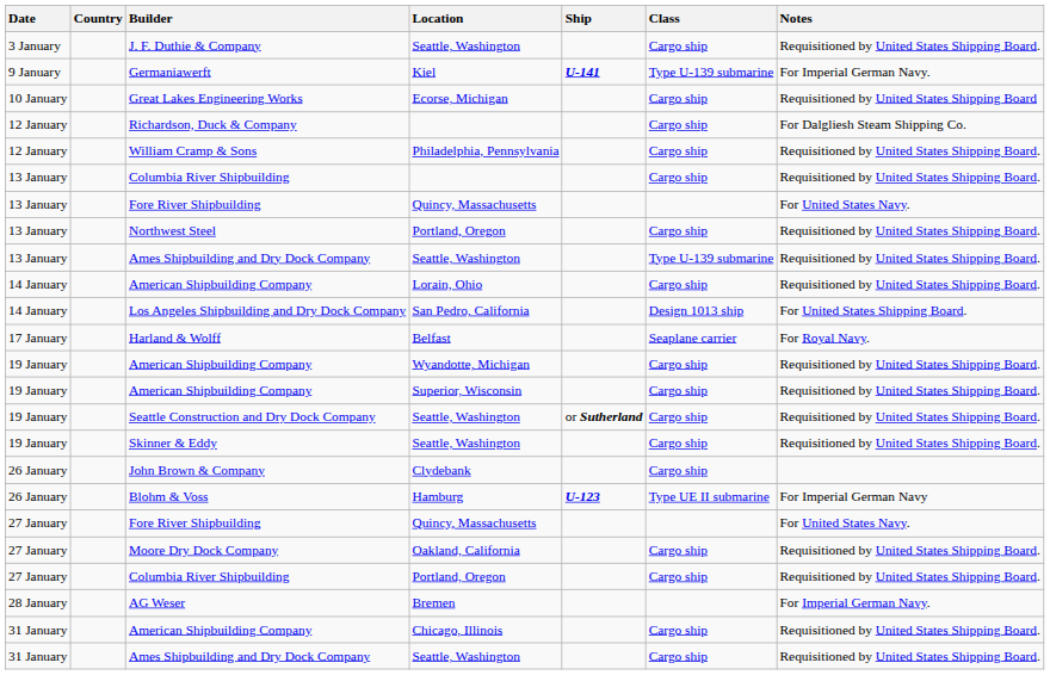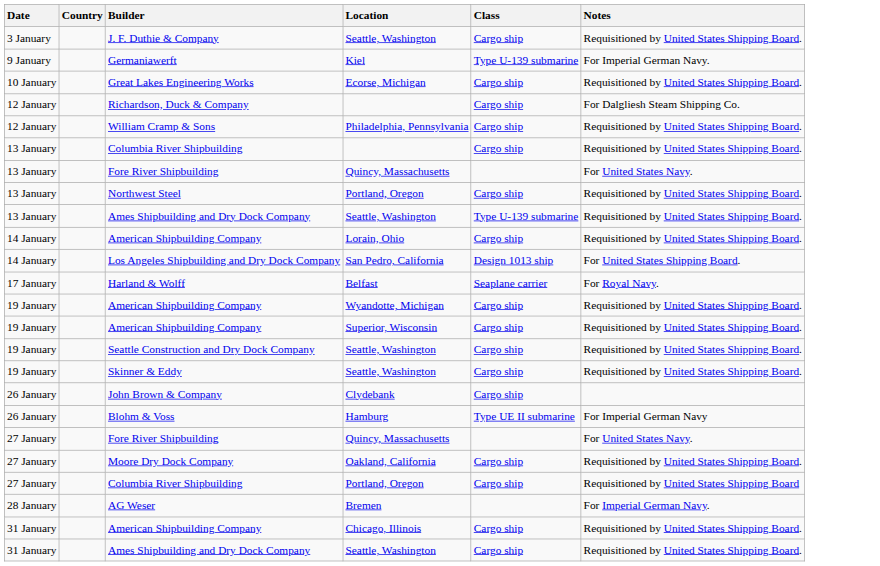 <table class="wikitable sortable" style="font-size:1.00em; line-height:1.5em;">
 <tr>
 <th style="text-align: left;">Date</th>
 <th style="text-align: left;">Country</th>
 <th style="text-align: left;">Builder</th>
 <th style="text-align: left;">Location</th>
-<th style="text-align: left;">Ship</th>
 <th style="text-align: left;">Class</th>
 <th style="text-align: left;">Notes</th>
 </tr>
 <tr>
 <td>3 January</td>
 <td></td>
 <td><a href='#'>J. F. Duthie & Company</a></td>
 <td><a href='#'>Seattle, Washington</a></td>
-<td><strong></strong></td>
 <td><a href='#'>Cargo ship</a></td>
 <td>Requisitioned by <a href='#'>United States Shipping Board</a>.</td>
 </tr>
 <tr>
 <td>9 January</td>
 <td></td>
 <td><a href='#'>Germaniawerft</a></td>
 <td><a href='#'>Kiel</a></td>
-<td><strong><a href='#'><em>U-141</em></a></strong></td>
 <td><a href='#'>Type U-139 submarine</a></td>
 <td>For Imperial German Navy.</td>
 </tr>
 <tr>
 <td>10 January</td>
 <td></td>
 <td><a href='#'>Great Lakes Engineering Works</a></td>
 <td><a href='#'>Ecorse, Michigan</a></td>
-<td><strong></strong></td>
 <td><a href='#'>Cargo ship</a></td>
-<td>Requisitioned by <a href='#'>United States Shipping Board</a></td>
+<td>Requisitioned by <a href='#'>United States Shipping Board</a>.</td>
 </tr>
 <tr>
 <td>12 January</td>
 <td></td>
 <td><a href='#'>Richardson, Duck & Company</a></td>
 <td></td>
-<td><strong></strong></td>
 <td><a href='#'>Cargo ship</a></td>
 <td>For Dalgliesh Steam Shipping Co.</td>
 </tr>
 <tr>
 <td>12 January</td>
 <td></td>
 <td><a href='#'>William Cramp & Sons</a></td>
 <td><a href='#'>Philadelphia, Pennsylvania</a></td>
-<td><strong></strong></td>
 <td><a href='#'>Cargo ship</a></td>
 <td>Requisitioned by <a href='#'>United States Shipping Board</a>.</td>
 </tr>
 <tr>
 <td>13 January</td>
 <td></td>
 <td><a href='#'>Columbia River Shipbuilding</a></td>
 <td></td>
-<td><strong></strong></td>
 <td><a href='#'>Cargo ship</a></td>
 <td>Requisitioned by <a href='#'>United States Shipping Board</a>.</td>
 </tr>
 <tr>
 <td>13 January</td>
 <td></td>
 <td><a href='#'>Fore River Shipbuilding</a></td>
 <td><a href='#'>Quincy, Massachusetts</a></td>
-<td><strong></strong></td>
 <td></td>
 <td>For <a href='#'>United States Navy</a>.</td>
 </tr>
 <tr>
 <td>13 January</td>
 <td></td>
 <td><a href='#'>Northwest Steel</a></td>
 <td><a href='#'>Portland, Oregon</a></td>
-<td><strong></strong></td>
 <td><a href='#'>Cargo ship</a></td>
 <td>Requisitioned by <a href='#'>United States Shipping Board</a>.</td>
 </tr>
 <tr>
 <td>13 January</td>
 <td></td>
 <td><a href='#'>Ames Shipbuilding and Dry Dock Company</a></td>
 <td><a href='#'>Seattle, Washington</a></td>
-<td><strong></strong></td>
 <td><a href='#'>Type U-139 submarine</a></td>
 <td>Requisitioned by <a href='#'>United States Shipping Board</a>.</td>
 </tr>
 <tr>
 <td>14 January</td>
 <td></td>
 <td><a href='#'>American Shipbuilding Company</a></td>
 <td><a href='#'>Lorain, Ohio</a></td>
-<td><strong></strong></td>
 <td><a href='#'>Cargo ship</a></td>
 <td>Requisitioned by <a href='#'>United States Shipping Board</a>.</td>
 </tr>
 <tr>
 <td>14 January</td>
 <td></td>
 <td><a href='#'>Los Angeles Shipbuilding and Dry Dock Company</a></td>
 <td><a href='#'>San Pedro, California</a></td>
-<td><strong></strong></td>
 <td><a href='#'>Design 1013 ship</a></td>
 <td>For <a href='#'>United States Shipping Board</a>.</td>
 </tr>
 <tr ---->
 <td>17 January</td>
 <td></td>
 <td><a href='#'>Harland & Wolff</a></td>
 <td><a href='#'>Belfast</a></td>
-<td><strong></strong></td>
 <td><a href='#'>Seaplane carrier</a></td>
 <td>For <a href='#'>Royal Navy</a>.</td>
 </tr>
 <tr>
 <td>19 January</td>
 <td></td>
 <td><a href='#'>American Shipbuilding Company</a></td>
 <td><a href='#'>Wyandotte, Michigan</a></td>
-<td><strong></strong></td>
 <td><a href='#'>Cargo ship</a></td>
 <td>Requisitioned by <a href='#'>United States Shipping Board</a>.</td>
 </tr>
 <tr>
 <td>19 January</td>
 <td></td>
 <td><a href='#'>American Shipbuilding Company</a></td>
 <td><a href='#'>Superior, Wisconsin</a></td>
-<td><strong></strong></td>
 <td><a href='#'>Cargo ship</a></td>
 <td>Requisitioned by <a href='#'>United States Shipping Board</a>.</td>
 </tr>
 <tr>
 <td>19 January</td>
 <td></td>
 <td><a href='#'>Seattle Construction and Dry Dock Company</a></td>
 <td><a href='#'>Seattle, Washington</a></td>
-<td><strong></strong> or <strong><em>Sutherland</em></strong></td>
 <td><a href='#'>Cargo ship</a></td>
 <td>Requisitioned by <a href='#'>United States Shipping Board</a>.</td>
 </tr>
 <tr>
 <td>19 January</td>
 <td></td>
 <td><a href='#'>Skinner & Eddy</a></td>
 <td><a href='#'>Seattle, Washington</a></td>
-<td><strong></strong></td>
 <td><a href='#'>Cargo ship</a></td>
 <td>Requisitioned by <a href='#'>United States Shipping Board</a>.</td>
 </tr>
 <tr>
 <td>26 January</td>
 <td></td>
 <td><a href='#'>John Brown & Company</a></td>
 <td><a href='#'>Clydebank</a></td>
-<td><strong></strong></td>
 <td><a href='#'>Cargo ship</a></td>
 <td></td>
 </tr>
 <tr>
 <td>26 January</td>
 <td></td>
 <td><a href='#'>Blohm & Voss</a></td>
 <td><a href='#'>Hamburg</a></td>
-<td><strong><a href='#'><em>U-123</em></a></strong></td>
 <td><a href='#'>Type UE II submarine</a></td>
 <td>For Imperial German Navy</td>
 </tr>
 <tr>
 <td>27 January</td>
 <td></td>
 <td><a href='#'>Fore River Shipbuilding</a></td>
 <td><a href='#'>Quincy, Massachusetts</a></td>
-<td><strong></strong></td>
 <td></td>
 <td>For <a href='#'>United States Navy</a>.</td>
 </tr>
 <tr>
 <td>27 January</td>
 <td></td>
 <td><a href='#'>Moore Dry Dock Company</a></td>
 <td><a href='#'>Oakland, California</a></td>
-<td><strong></strong></td>
 <td><a href='#'>Cargo ship</a></td>
 <td>Requisitioned by <a href='#'>United States Shipping Board</a>.</td>
 </tr>
 <tr>
 <td>27 January</td>
 <td></td>
 <td><a href='#'>Columbia River Shipbuilding</a></td>
 <td><a href='#'>Portland, Oregon</a></td>
-<td><strong></strong></td>
 <td><a href='#'>Cargo ship</a></td>
-<td>Requisitioned by <a href='#'>United States Shipping Board</a>.</td>
+<td>Requisitioned by <a href='#'>United States Shipping Board</a></td>
 </tr>
 <tr>
 <td>28 January</td>
 <td></td>
 <td><a href='#'>AG Weser</a></td>
 <td><a href='#'>Bremen</a></td>
-<td><strong></strong></td>
 <td></td>
 <td>For <a href='#'>Imperial German Navy</a>.</td>
 </tr>
 <tr>
 <td>31 January</td>
 <td></td>
 <td><a href='#'>American Shipbuilding Company</a></td>
 <td><a href='#'>Chicago, Illinois</a></td>
-<td><strong></strong></td>
 <td><a href='#'>Cargo ship</a></td>
 <td>Requisitioned by <a href='#'>United States Shipping Board</a>.</td>
 </tr>
 <tr>
 <td>31 January</td>
 <td></td>
 <td><a href='#'>Ames Shipbuilding and Dry Dock Company</a></td>
 <td><a href='#'>Seattle, Washington</a></td>
-<td><strong></strong></td>
 <td><a href='#'>Cargo ship</a></td>
 <td>Requisitioned by <a href='#'>United States Shipping Board</a>.</td>
 </tr>
 </table>
